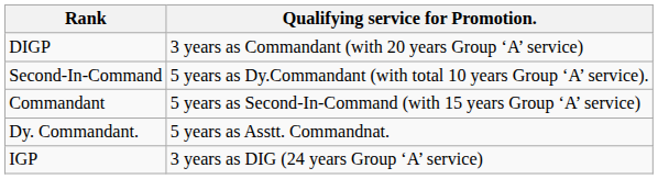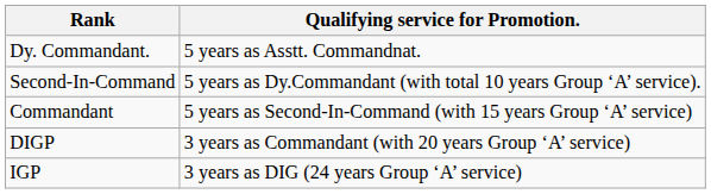 <table class="wikitable">
 <tr>
 <th>Rank</th>
 <th>Qualifying service for Promotion.</th>
 </tr>
 <tr>
-<td>DIGP</td>
-<td>3 years as Commandant (with 20 years Group ‘A’ service)</td>
+<td>Dy. Commandant.</td>
+<td>5 years as Asstt. Commandnat.</td>
 </tr>
 <tr>
 <td>Second-In-Command</td>
 <td>5 years as Dy.Commandant (with total 10 years Group ‘A’ service).</td>
 </tr>
 <tr>
 <td>Commandant</td>
 <td>5 years as Second-In-Command (with 15 years Group ‘A’ service)</td>
 </tr>
 <tr>
-<td>Dy. Commandant.</td>
-<td>5 years as Asstt. Commandnat.</td>
+<td>DIGP</td>
+<td>3 years as Commandant (with 20 years Group ‘A’ service)</td>
 </tr>
 <tr>
 <td>IGP</td>
 <td>3 years as DIG (24 years Group ‘A’ service)</td>
 </tr>
 </table>
